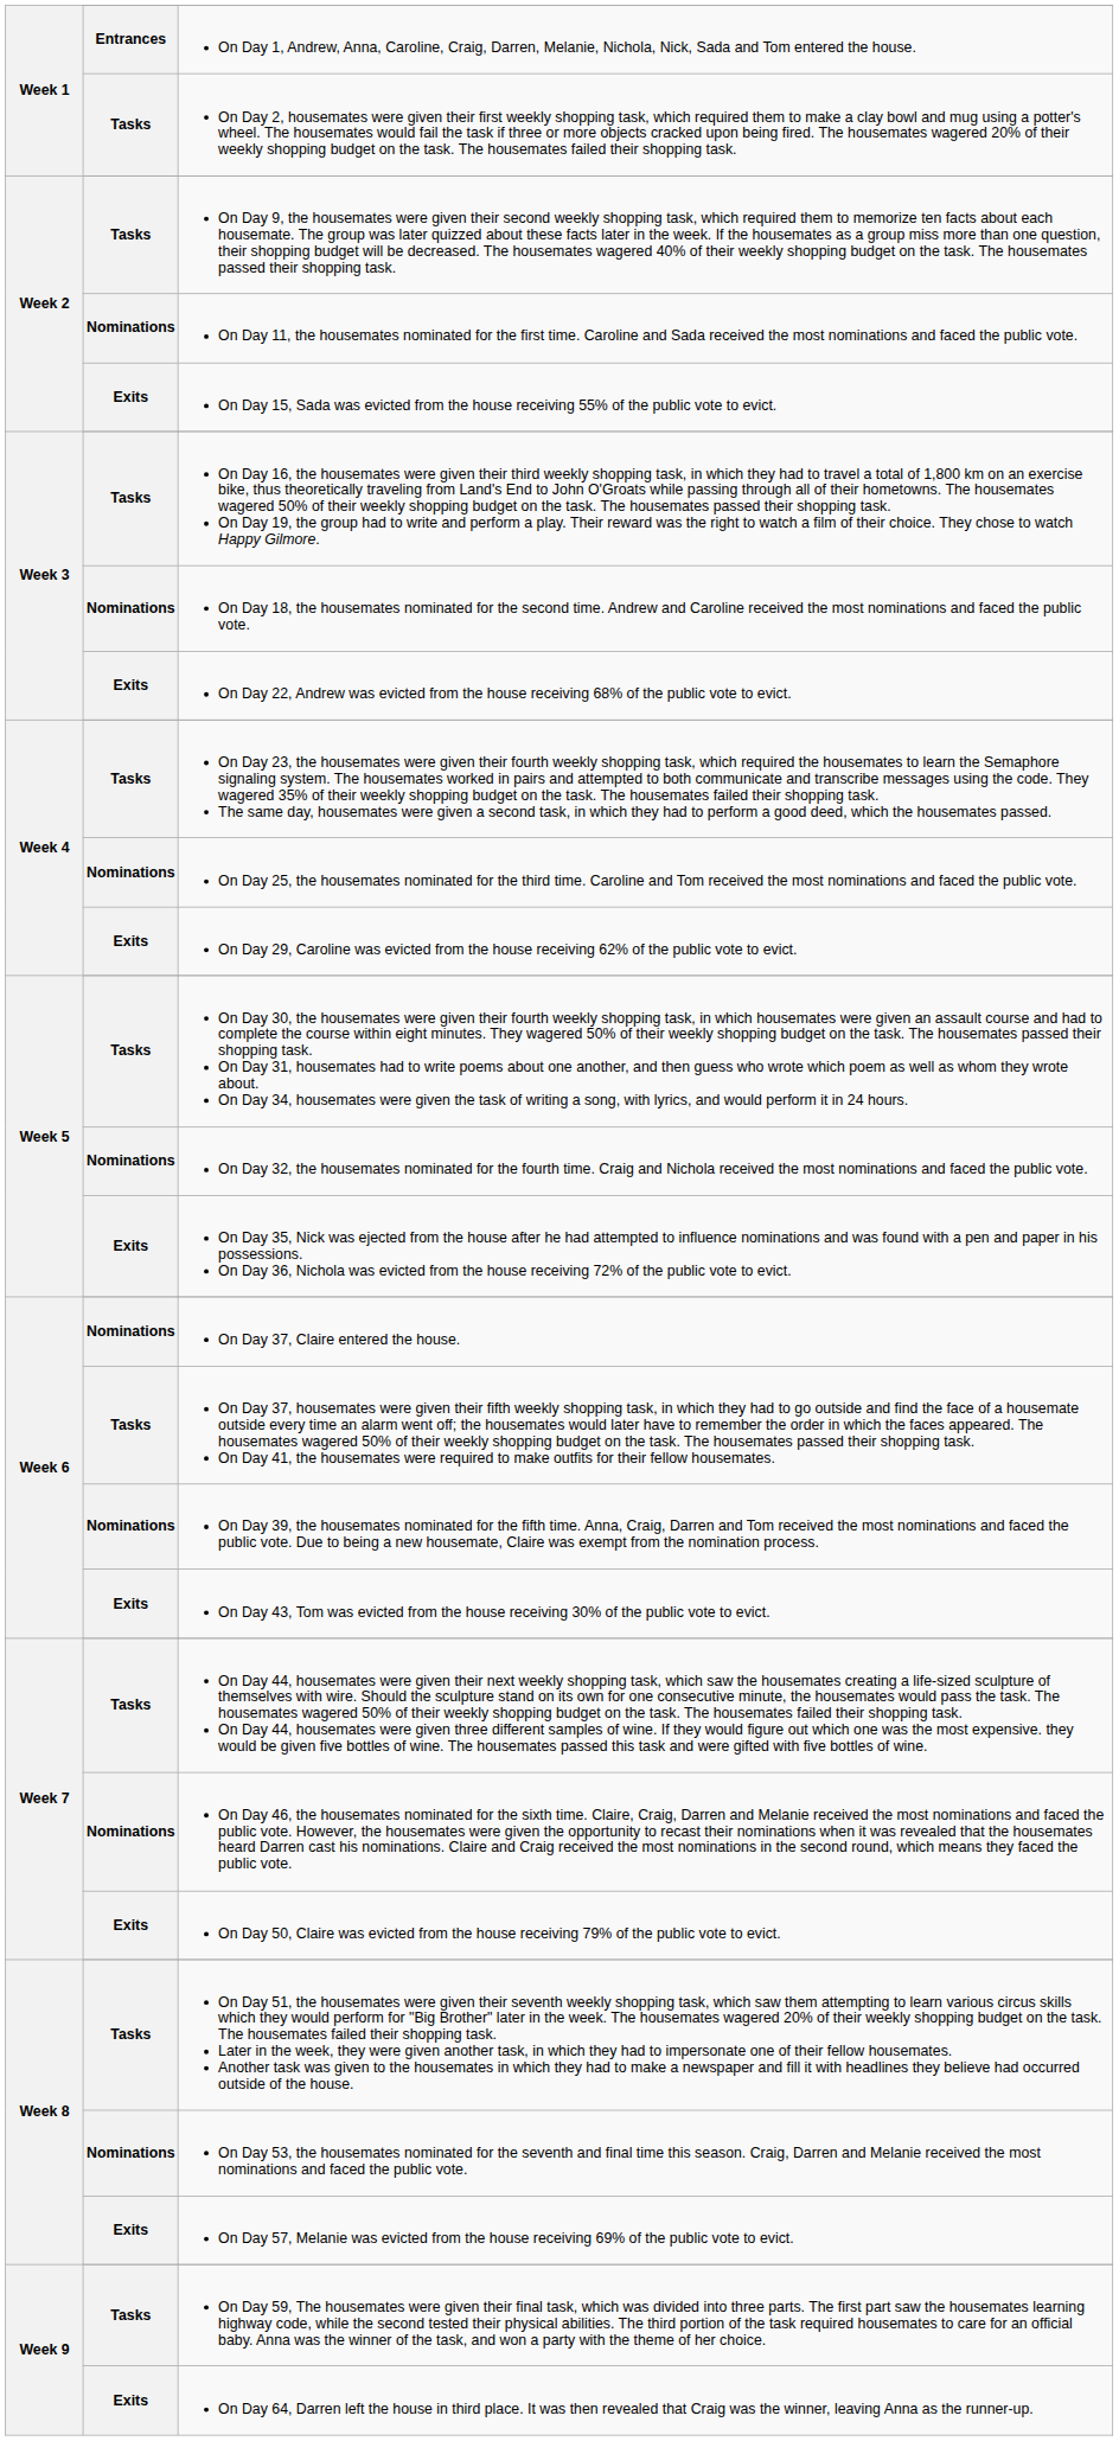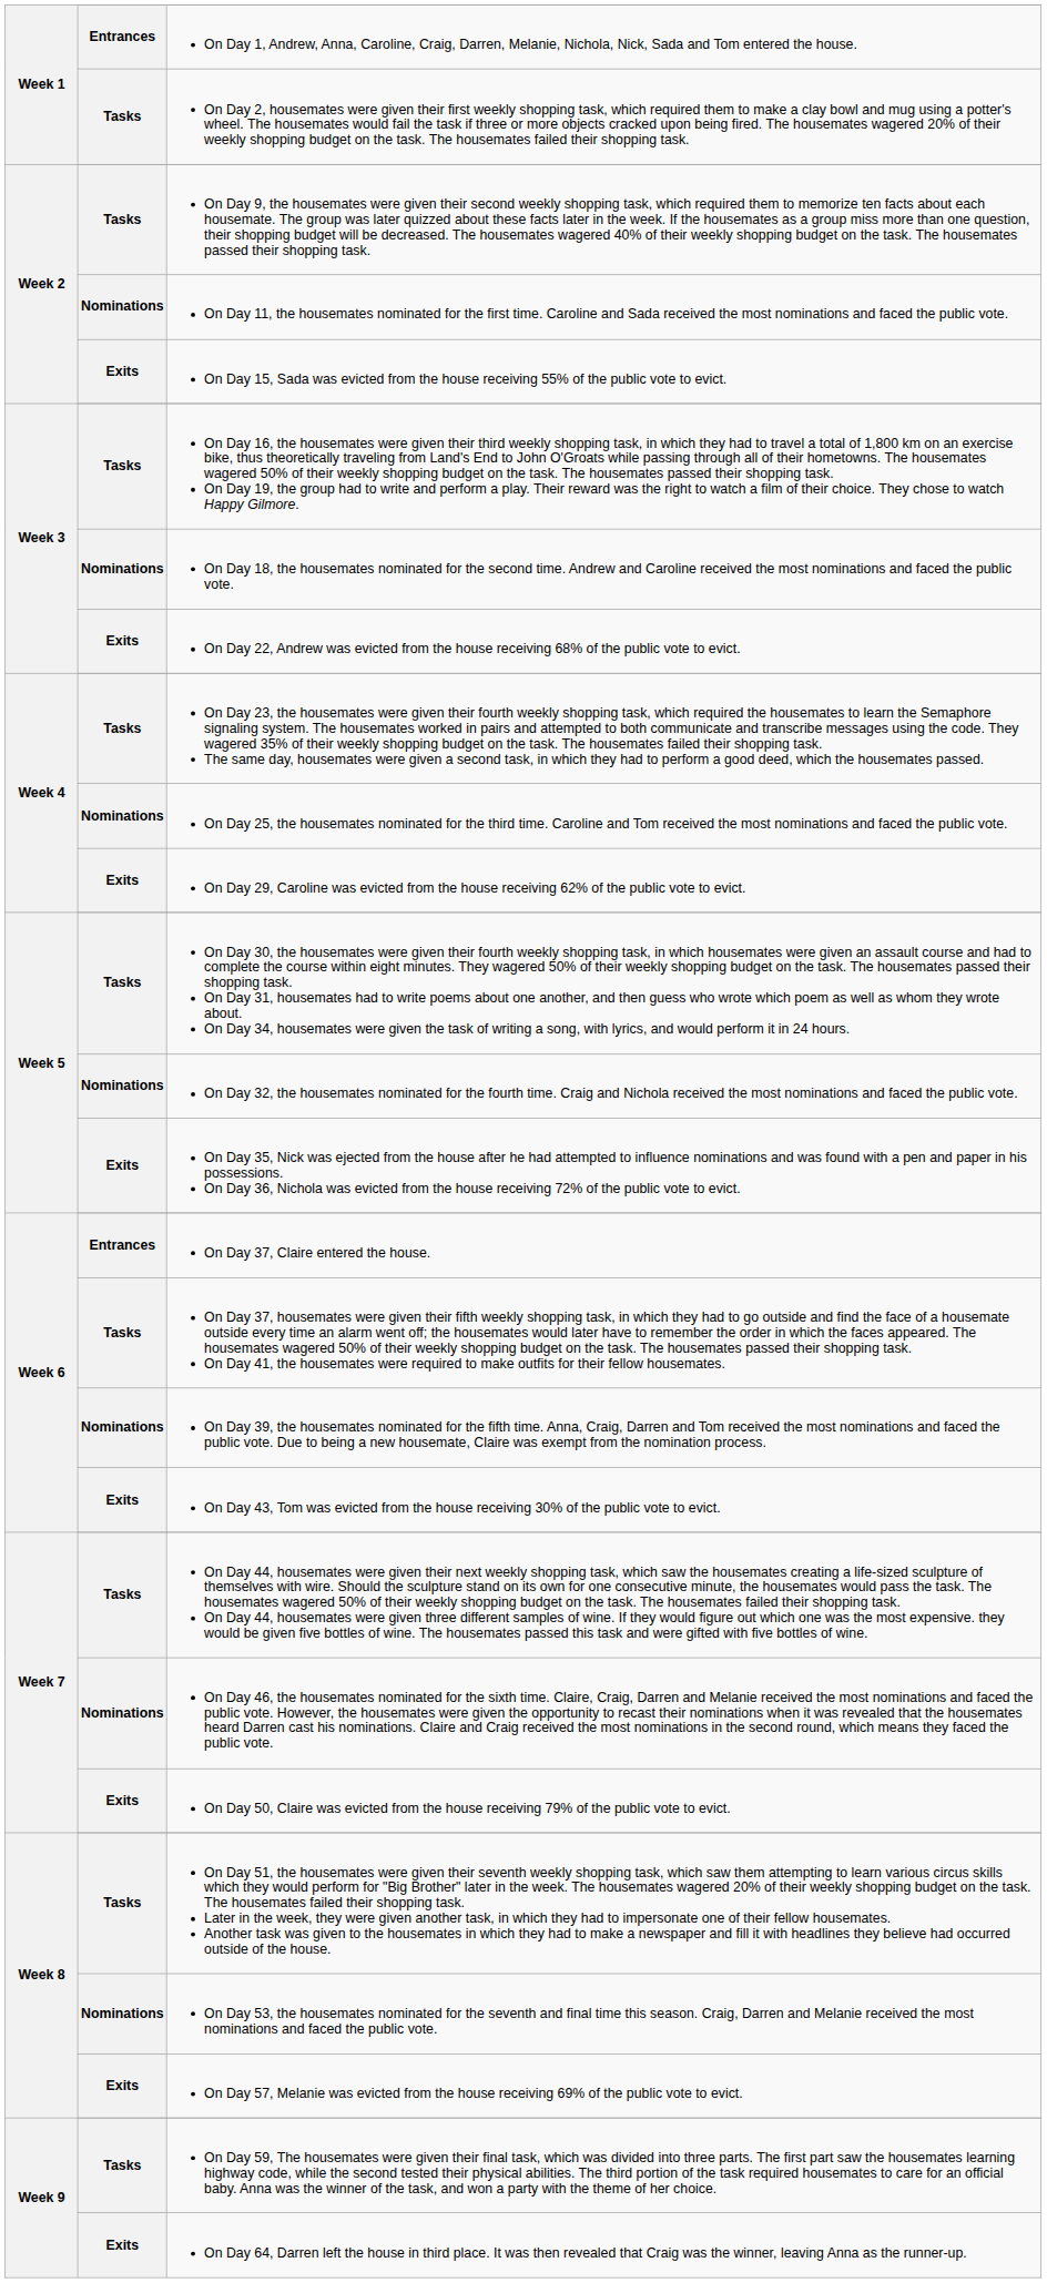 <table class="wikitable" style="width: 96%; margin-left: auto; margin-right: auto;">
 <tr>
 <th scope="rowgroup" rowspan=3 style="width: 7%;">Week 1</th>
 </tr>
 <tr>
 <th scope="row">Entrances</th>
 <td><br><ul><li>On Day 1, Andrew, Anna, Caroline, Craig, Darren, Melanie, Nichola, Nick, Sada and Tom entered the house.</li></ul></td>
 </tr>
 <tr>
 <th scope="row">Tasks</th>
 <td><br><ul><li>On Day 2, housemates were given their first weekly shopping task, which required them to make a clay bowl and mug using a potter's wheel. The housemates would fail the task if three or more objects cracked upon being fired. The housemates wagered 20% of their weekly shopping budget on the task. The housemates failed their shopping task.</li></ul></td>
 </tr>
 <tr>
 <th scope="rowgroup" rowspan=4 style="width: 7%;">Week 2</th>
 </tr>
 <tr>
 <th scope="row">Tasks</th>
 <td><br><ul><li>On Day 9, the housemates were given their second weekly shopping task, which required them to memorize ten facts about each housemate. The group was later quizzed about these facts later in the week. If the housemates as a group miss more than one question, their shopping budget will be decreased. The housemates wagered 40% of their weekly shopping budget on the task. The housemates passed their shopping task.</li></ul></td>
 </tr>
 <tr>
 <th scope="row">Nominations</th>
 <td><br><ul><li>On Day 11, the housemates nominated for the first time. Caroline and Sada received the most nominations and faced the public vote.</li></ul></td>
 </tr>
 <tr>
 <th scope="row">Exits</th>
 <td><br><ul><li>On Day 15, Sada was evicted from the house receiving 55% of the public vote to evict.</li></ul></td>
 </tr>
 <tr>
 <th scope="rowgroup" rowspan=4 style="width: 7%;">Week 3</th>
 </tr>
 <tr>
 <th scope="row">Tasks</th>
 <td><br><ul><li>On Day 16, the housemates were given their third weekly shopping task, in which they had to travel a total of 1,800 km on an exercise bike, thus theoretically traveling from Land's End to John O'Groats while passing through all of their hometowns. The housemates wagered 50% of their weekly shopping budget on the task. The housemates passed their shopping task.</li><li>On Day 19, the group had to write and perform a play. Their reward was the right to watch a film of their choice. They chose to watch <em>Happy Gilmore</em>.</li></ul></td>
 </tr>
 <tr>
 <th scope="row">Nominations</th>
 <td><br><ul><li>On Day 18, the housemates nominated for the second time. Andrew and Caroline received the most nominations and faced the public vote.</li></ul></td>
 </tr>
 <tr>
 <th scope="row">Exits</th>
 <td><br><ul><li>On Day 22, Andrew was evicted from the house receiving 68% of the public vote to evict.</li></ul></td>
 </tr>
 <tr>
 <th scope="rowgroup" rowspan=4 style="width: 7%;">Week 4</th>
 </tr>
 <tr>
 <th scope="row">Tasks</th>
 <td><br><ul><li>On Day 23, the housemates were given their fourth weekly shopping task, which required the housemates to learn the Semaphore signaling system. The housemates worked in pairs and attempted to both communicate and transcribe messages using the code. They wagered 35% of their weekly shopping budget on the task. The housemates failed their shopping task.</li><li>The same day, housemates were given a second task, in which they had to perform a good deed, which the housemates passed.</li></ul></td>
 </tr>
 <tr>
 <th scope="row">Nominations</th>
 <td><br><ul><li>On Day 25, the housemates nominated for the third time. Caroline and Tom received the most nominations and faced the public vote.</li></ul></td>
 </tr>
 <tr>
 <th scope="row">Exits</th>
 <td><br><ul><li>On Day 29, Caroline was evicted from the house receiving 62% of the public vote to evict.</li></ul></td>
 </tr>
 <tr>
 <th scope="rowgroup" rowspan=4 style="width: 7%;">Week 5</th>
 </tr>
 <tr>
 <th scope="row"><strong>Tasks</strong></th>
 <td><br><ul><li>On Day 30, the housemates were given their fourth weekly shopping task, in which housemates were given an assault course and had to complete the course within eight minutes. They wagered 50% of their weekly shopping budget on the task. The housemates passed their shopping task.</li><li>On Day 31, housemates had to write poems about one another, and then guess who wrote which poem as well as whom they wrote about.</li><li>On Day 34, housemates were given the task of writing a song, with lyrics, and would perform it in 24 hours.</li></ul></td>
 </tr>
 <tr>
 <th scope="row">Nominations</th>
 <td><br><ul><li>On Day 32, the housemates nominated for the fourth time. Craig and Nichola received the most nominations and faced the public vote.</li></ul></td>
 </tr>
 <tr>
 <th scope="row">Exits</th>
 <td><br><ul><li>On Day 35, Nick was ejected from the house after he had attempted to influence nominations and was found with a pen and paper in his possessions.</li><li>On Day 36, Nichola was evicted from the house receiving 72% of the public vote to evict.</li></ul></td>
 </tr>
 <tr>
 <th scope="rowgroup" rowspan=5 style="width: 7%;">Week 6</th>
 </tr>
 <tr>
-<th scope="row">Nominations</th>
+<th scope="row">Entrances</th>
 <td><br><ul><li>On Day 37, Claire entered the house.</li></ul></td>
 </tr>
 <tr>
 <th scope="row">Tasks</th>
 <td><br><ul><li>On Day 37, housemates were given their fifth weekly shopping task, in which they had to go outside and find the face of a housemate outside every time an alarm went off; the housemates would later have to remember the order in which the faces appeared. The housemates wagered 50% of their weekly shopping budget on the task. The housemates passed their shopping task.</li><li>On Day 41, the housemates were required to make outfits for their fellow housemates.</li></ul></td>
 </tr>
 <tr>
 <th scope="row"><strong>Nominations</strong></th>
 <td><br><ul><li>On Day 39, the housemates nominated for the fifth time. Anna, Craig, Darren and Tom received the most nominations and faced the public vote. Due to being a new housemate, Claire was exempt from the nomination process.</li></ul></td>
 </tr>
 <tr>
 <th scope="row">Exits</th>
 <td><br><ul><li>On Day 43, Tom was evicted from the house receiving 30% of the public vote to evict.</li></ul></td>
 </tr>
 <tr>
 <th scope="rowgroup" rowspan=4 style="width: 7%;">Week 7</th>
 </tr>
 <tr>
 <th scope="row">Tasks</th>
 <td><br><ul><li>On Day 44, housemates were given their next weekly shopping task, which saw the housemates creating a life-sized sculpture of themselves with wire. Should the sculpture stand on its own for one consecutive minute, the housemates would pass the task. The housemates wagered 50% of their weekly shopping budget on the task. The housemates failed their shopping task.</li><li>On Day 44, housemates were given three different samples of wine. If they would figure out which one was the most expensive. they would be given five bottles of wine. The housemates passed this task and were gifted with five bottles of wine.</li></ul></td>
 </tr>
 <tr>
 <th scope="row">Nominations</th>
 <td><br><ul><li>On Day 46, the housemates nominated for the sixth time. Claire, Craig, Darren and Melanie received the most nominations and faced the public vote. However, the housemates were given the opportunity to recast their nominations when it was revealed that the housemates heard Darren cast his nominations. Claire and Craig received the most nominations in the second round, which means they faced the public vote.</li></ul></td>
 </tr>
 <tr>
 <th scope="row">Exits</th>
 <td><br><ul><li>On Day 50, Claire was evicted from the house receiving 79% of the public vote to evict.</li></ul></td>
 </tr>
 <tr>
 <th scope="rowgroup" rowspan=4 style="width: 7%;">Week 8</th>
 </tr>
 <tr>
 <th scope="row">Tasks</th>
 <td><br><ul><li>On Day 51, the housemates were given their seventh weekly shopping task, which saw them attempting to learn various circus skills which they would perform for "Big Brother" later in the week. The housemates wagered 20% of their weekly shopping budget on the task. The housemates failed their shopping task.</li><li>Later in the week, they were given another task, in which they had to impersonate one of their fellow housemates.</li><li>Another task was given to the housemates in which they had to make a newspaper and fill it with headlines they believe had occurred outside of the house.</li></ul></td>
 </tr>
 <tr>
 <th scope="row">Nominations</th>
 <td><br><ul><li>On Day 53, the housemates nominated for the seventh and final time this season. Craig, Darren and Melanie received the most nominations and faced the public vote.</li></ul></td>
 </tr>
 <tr>
 <th scope="row">Exits</th>
 <td><br><ul><li>On Day 57, Melanie was evicted from the house receiving 69% of the public vote to evict.</li></ul></td>
 </tr>
 <tr>
 <th scope="rowgroup" rowspan=4 style="width: 7%;">Week 9</th>
 </tr>
 <tr>
 <th scope="row">Tasks</th>
 <td><br><ul><li>On Day 59, The housemates were given their final task, which was divided into three parts. The first part saw the housemates learning highway code, while the second tested their physical abilities. The third portion of the task required housemates to care for an official baby. Anna was the winner of the task, and won a party with the theme of her choice.</li></ul></td>
 </tr>
 <tr>
 <th scope="row">Exits</th>
 <td><br><ul><li>On Day 64, Darren left the house in third place. It was then revealed that Craig was the winner, leaving Anna as the runner-up.</li></ul></td>
 </tr>
 </table>
